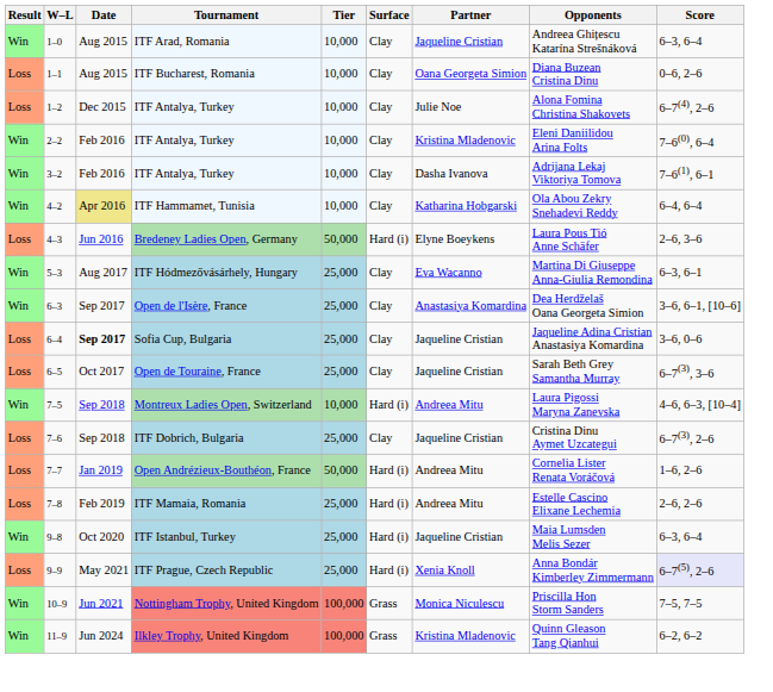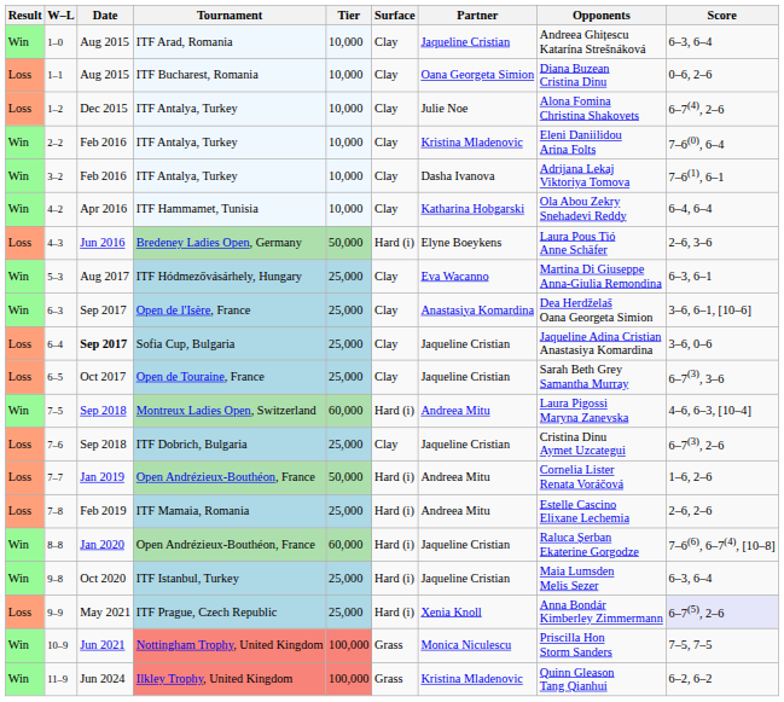 <table class="sortable wikitable nowrap">
 <tr>
 <th>Result</th>
 <th class="unsortable">W–L</th>
 <th>Date</th>
 <th>Tournament</th>
 <th>Tier</th>
 <th>Surface</th>
 <th>Partner</th>
 <th>Opponents</th>
 <th class="unsortable">Score</th>
 </tr>
 <tr>
 <td style="background:#98fb98;">Win</td>
 <td><small>1–0</small></td>
 <td>Aug 2015</td>
 <td style="background:#f0f8ff;">ITF Arad, Romania</td>
 <td style="background:#f0f8ff;">10,000</td>
 <td>Clay</td>
 <td> <a href='#'>Jaqueline Cristian</a></td>
 <td> Andreea Ghițescu <br>  Katarína Strešnáková</td>
 <td>6–3, 6–4</td>
 </tr>
 <tr>
 <td style="background:#ffa07a;">Loss</td>
 <td><small>1–1</small></td>
 <td>Aug 2015</td>
 <td style="background:#f0f8ff;">ITF Bucharest, Romania</td>
 <td style="background:#f0f8ff;">10,000</td>
 <td>Clay</td>
 <td> <a href='#'>Oana Georgeta Simion</a></td>
 <td> <a href='#'>Diana Buzean</a> <br>  <a href='#'>Cristina Dinu</a></td>
 <td>0–6, 2–6</td>
 </tr>
 <tr>
 <td style="background:#ffa07a;">Loss</td>
 <td><small>1–2</small></td>
 <td>Dec 2015</td>
 <td style="background:#f0f8ff;">ITF Antalya, Turkey</td>
 <td style="background:#f0f8ff;">10,000</td>
 <td>Clay</td>
 <td> Julie Noe</td>
 <td> <a href='#'>Alona Fomina</a> <br>  <a href='#'>Christina Shakovets</a></td>
 <td>6–7<sup>(4)</sup>, 2–6</td>
 </tr>
 <tr>
 <td style="background:#98fb98;">Win</td>
 <td><small>2–2</small></td>
 <td>Feb 2016</td>
 <td style="background:#f0f8ff;">ITF Antalya, Turkey</td>
 <td style="background:#f0f8ff;">10,000</td>
 <td>Clay</td>
 <td> <a href='#'>Kristina Mladenovic</a></td>
 <td> <a href='#'>Eleni Daniilidou</a> <br>  <a href='#'>Arina Folts</a></td>
 <td>7–6<sup>(0)</sup>, 6–4</td>
 </tr>
 <tr>
 <td style="background:#98fb98;">Win</td>
 <td><small>3–2</small></td>
 <td>Feb 2016</td>
 <td style="background:#f0f8ff;">ITF Antalya, Turkey</td>
 <td style="background:#f0f8ff;">10,000</td>
 <td>Clay</td>
 <td> Dasha Ivanova</td>
 <td> <a href='#'>Adrijana Lekaj</a> <br>  <a href='#'>Viktoriya Tomova</a></td>
 <td>7–6<sup>(1)</sup>, 6–1</td>
 </tr>
 <tr>
 <td style="background:#98fb98;">Win</td>
 <td><small>4–2</small></td>
-<td style="background: khaki;">Apr 2016</td>
+<td>Apr 2016</td>
 <td style="background:#f0f8ff;">ITF Hammamet, Tunisia</td>
 <td style="background:#f0f8ff;">10,000</td>
 <td>Clay</td>
 <td> <a href='#'>Katharina Hobgarski</a></td>
 <td> <a href='#'>Ola Abou Zekry</a> <br>  <a href='#'>Snehadevi Reddy</a></td>
 <td>6–4, 6–4</td>
 </tr>
 <tr>
 <td style="background:#ffa07a;">Loss</td>
 <td><small>4–3</small></td>
 <td><a href='#'>Jun 2016</a></td>
 <td style="background:#addfad;"><a href='#'>Bredeney Ladies Open</a>, Germany</td>
 <td style="background:#addfad;">50,000</td>
 <td>Hard (i)</td>
 <td> Elyne Boeykens</td>
 <td> <a href='#'>Laura Pous Tió</a> <br>  <a href='#'>Anne Schäfer</a></td>
 <td>2–6, 3–6</td>
 </tr>
 <tr>
 <td style="background:#98fb98;">Win</td>
 <td><small>5–3</small></td>
 <td>Aug 2017</td>
 <td style="background:lightblue;">ITF Hódmezővásárhely, Hungary</td>
 <td style="background:lightblue;">25,000</td>
 <td>Clay</td>
 <td> <a href='#'>Eva Wacanno</a></td>
 <td> <a href='#'>Martina Di Giuseppe</a> <br>  <a href='#'>Anna-Giulia Remondina</a></td>
 <td>6–3, 6–1</td>
 </tr>
 <tr>
 <td style="background:#98fb98;">Win</td>
 <td><small>6–3</small></td>
 <td>Sep 2017</td>
 <td style="background:lightblue;"><a href='#'>Open de l'Isère</a>, France</td>
 <td style="background:lightblue;">25,000</td>
 <td>Clay</td>
 <td> <a href='#'>Anastasiya Komardina</a></td>
 <td> <a href='#'>Dea Herdželaš</a> <br>  Oana Georgeta Simion</td>
 <td>3–6, 6–1, [10–6]</td>
 </tr>
 <tr>
 <td style="background:#ffa07a;">Loss</td>
 <td><small>6–4</small></td>
 <td><strong>Sep 2017</strong></td>
 <td style="background:lightblue;">Sofia Cup, Bulgaria</td>
 <td style="background:lightblue;">25,000</td>
 <td>Clay</td>
 <td> Jaqueline Cristian</td>
 <td> <a href='#'>Jaqueline Adina Cristian</a> <br>  Anastasiya Komardina</td>
 <td>3–6, 0–6</td>
 </tr>
 <tr>
 <td style="background:#ffa07a;">Loss</td>
 <td><small>6–5</small></td>
 <td>Oct 2017</td>
 <td style="background:lightblue;"><a href='#'>Open de Touraine</a>, France</td>
 <td style="background:lightblue;">25,000</td>
 <td>Clay</td>
 <td> Jaqueline Cristian</td>
 <td> Sarah Beth Grey <br>  <a href='#'>Samantha Murray</a></td>
 <td>6–7<sup>(3)</sup>, 3–6</td>
 </tr>
 <tr>
 <td style="background:#98fb98;">Win</td>
 <td><small>7–5</small></td>
 <td><a href='#'>Sep 2018</a></td>
 <td style="background:#addfad;"><a href='#'>Montreux Ladies Open</a>, Switzerland</td>
-<td style="background:#addfad;">10,000</td>
+<td style="background:#addfad;">60,000</td>
 <td>Hard (i)</td>
 <td> <a href='#'>Andreea Mitu</a></td>
 <td> <a href='#'>Laura Pigossi</a> <br>  <a href='#'>Maryna Zanevska</a></td>
 <td>4–6, 6–3, [10–4]</td>
 </tr>
 <tr>
 <td style="background:#ffa07a;">Loss</td>
 <td><small>7–6</small></td>
 <td>Sep 2018</td>
 <td style="background:lightblue;">ITF Dobrich, Bulgaria</td>
 <td style="background:lightblue;">25,000</td>
 <td>Clay</td>
 <td> Jaqueline Cristian</td>
 <td> Cristina Dinu <br>  <a href='#'>Aymet Uzcategui</a></td>
 <td>6–7<sup>(3)</sup>, 2–6</td>
 </tr>
 <tr>
 <td style="background:#ffa07a;">Loss</td>
 <td><small>7–7</small></td>
 <td><a href='#'>Jan 2019</a></td>
 <td style="background:#addfad;"><a href='#'>Open Andrézieux-Bouthéon</a>, France</td>
 <td style="background:#addfad;">50,000</td>
 <td>Hard (i)</td>
 <td> Andreea Mitu</td>
 <td> <a href='#'>Cornelia Lister</a> <br>  <a href='#'>Renata Voráčová</a></td>
 <td>1–6, 2–6</td>
 </tr>
 <tr>
 <td style="background:#ffa07a;">Loss</td>
 <td><small>7–8</small></td>
 <td>Feb 2019</td>
 <td style="background:lightblue;">ITF Mamaia, Romania</td>
 <td style="background:lightblue;">25,000</td>
 <td>Hard (i)</td>
 <td> Andreea Mitu</td>
 <td> <a href='#'>Estelle Cascino</a> <br>  <a href='#'>Elixane Lechemia</a></td>
 <td>2–6, 2–6</td>
+</tr>
+<tr>
+<td style="background:#98fb98;">Win</td>
+<td><small>8–8</small></td>
+<td><a href='#'>Jan 2020</a></td>
+<td style="background:#addfad;">Open Andrézieux-Bouthéon, France</td>
+<td style="background:#addfad;">60,000</td>
+<td>Hard (i)</td>
+<td> Jaqueline Cristian</td>
+<td> <a href='#'>Raluca Șerban</a> <br>  <a href='#'>Ekaterine Gorgodze</a></td>
+<td>7–6<sup>(6)</sup>, 6–7<sup>(4)</sup>, [10–8]</td>
 </tr>
 <tr>
 <td style="background:#98fb98;">Win</td>
 <td><small>9–8</small></td>
 <td>Oct 2020</td>
 <td style="background:lightblue;">ITF Istanbul, Turkey</td>
 <td style="background:lightblue;">25,000</td>
 <td>Hard (i)</td>
 <td> Jaqueline Cristian</td>
 <td> <a href='#'>Maia Lumsden</a> <br>  <a href='#'>Melis Sezer</a></td>
 <td>6–3, 6–4</td>
 </tr>
 <tr>
 <td style="background:#ffa07a;">Loss</td>
 <td><small>9–9</small></td>
 <td>May 2021</td>
 <td style="background:lightblue;">ITF Prague, Czech Republic</td>
 <td style="background:lightblue;">25,000</td>
 <td>Hard (i)</td>
 <td> <a href='#'>Xenia Knoll</a></td>
 <td> <a href='#'>Anna Bondár</a> <br>  <a href='#'>Kimberley Zimmermann</a></td>
 <td style="background: lavender;">6–7<sup>(5)</sup>, 2–6</td>
 </tr>
 <tr>
 <td style="background:#98fb98;">Win</td>
 <td><small>10–9</small></td>
 <td><a href='#'>Jun 2021</a></td>
 <td style="background:#f88379;"><a href='#'>Nottingham Trophy</a>, United Kingdom</td>
 <td style="background:#f88379;">100,000</td>
 <td>Grass</td>
 <td> <a href='#'>Monica Niculescu</a></td>
 <td> <a href='#'>Priscilla Hon</a> <br>  <a href='#'>Storm Sanders</a></td>
 <td>7–5, 7–5</td>
 </tr>
 <tr>
 <td style="background:#98fb98;">Win</td>
 <td><small>11–9</small></td>
 <td>Jun 2024</td>
 <td style="background:#f88379;"><a href='#'>Ilkley Trophy</a>, United Kingdom</td>
 <td style="background:#f88379;">100,000</td>
 <td>Grass</td>
 <td> <a href='#'>Kristina Mladenovic</a></td>
 <td> <a href='#'>Quinn Gleason</a> <br>  <a href='#'>Tang Qianhui</a></td>
 <td>6–2, 6–2</td>
 </tr>
 </table>
